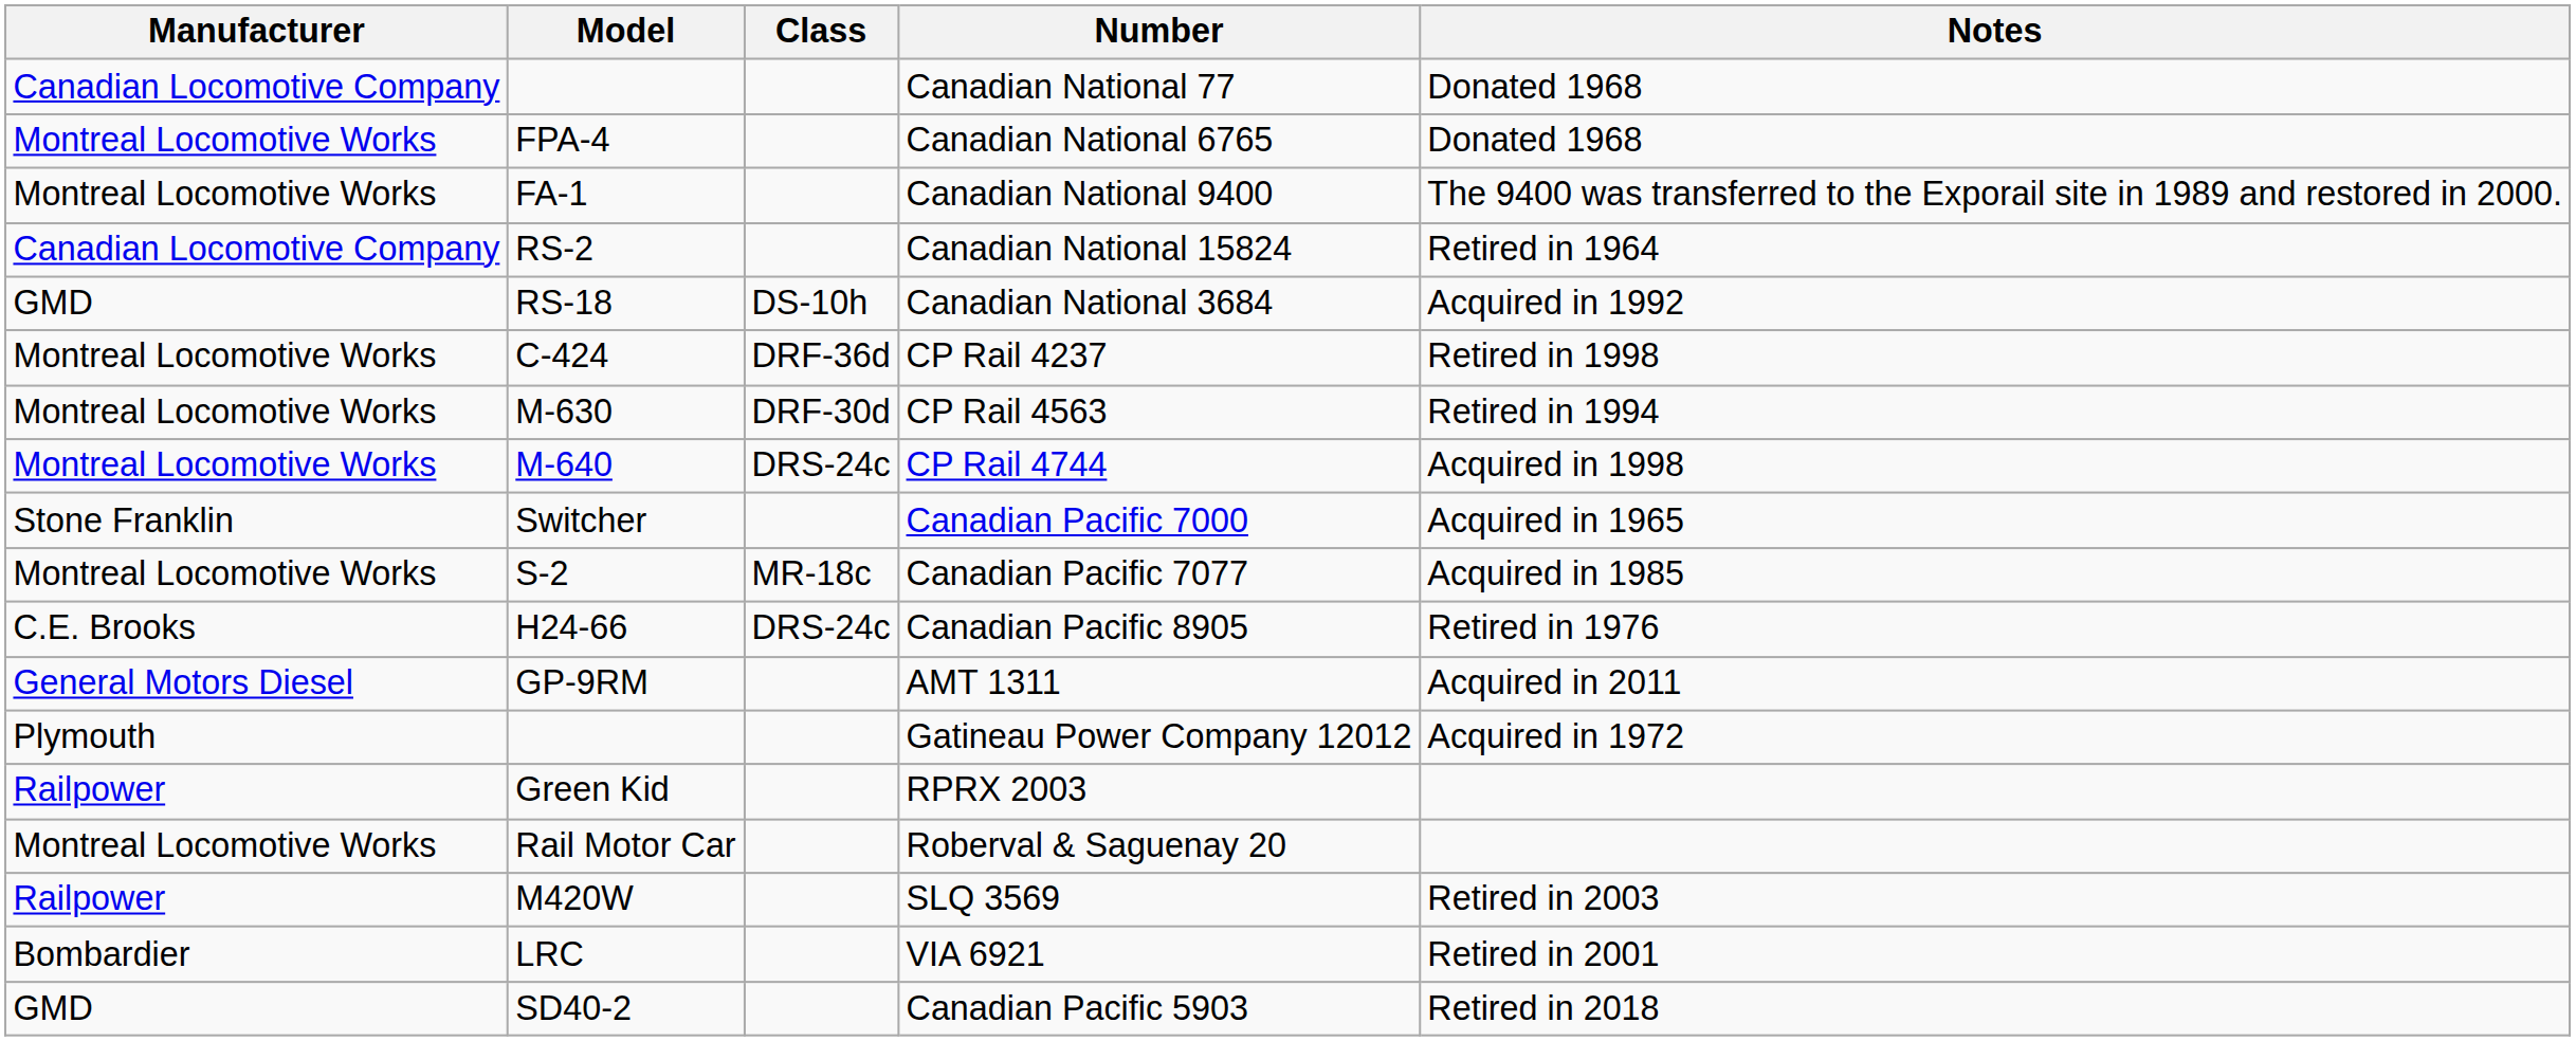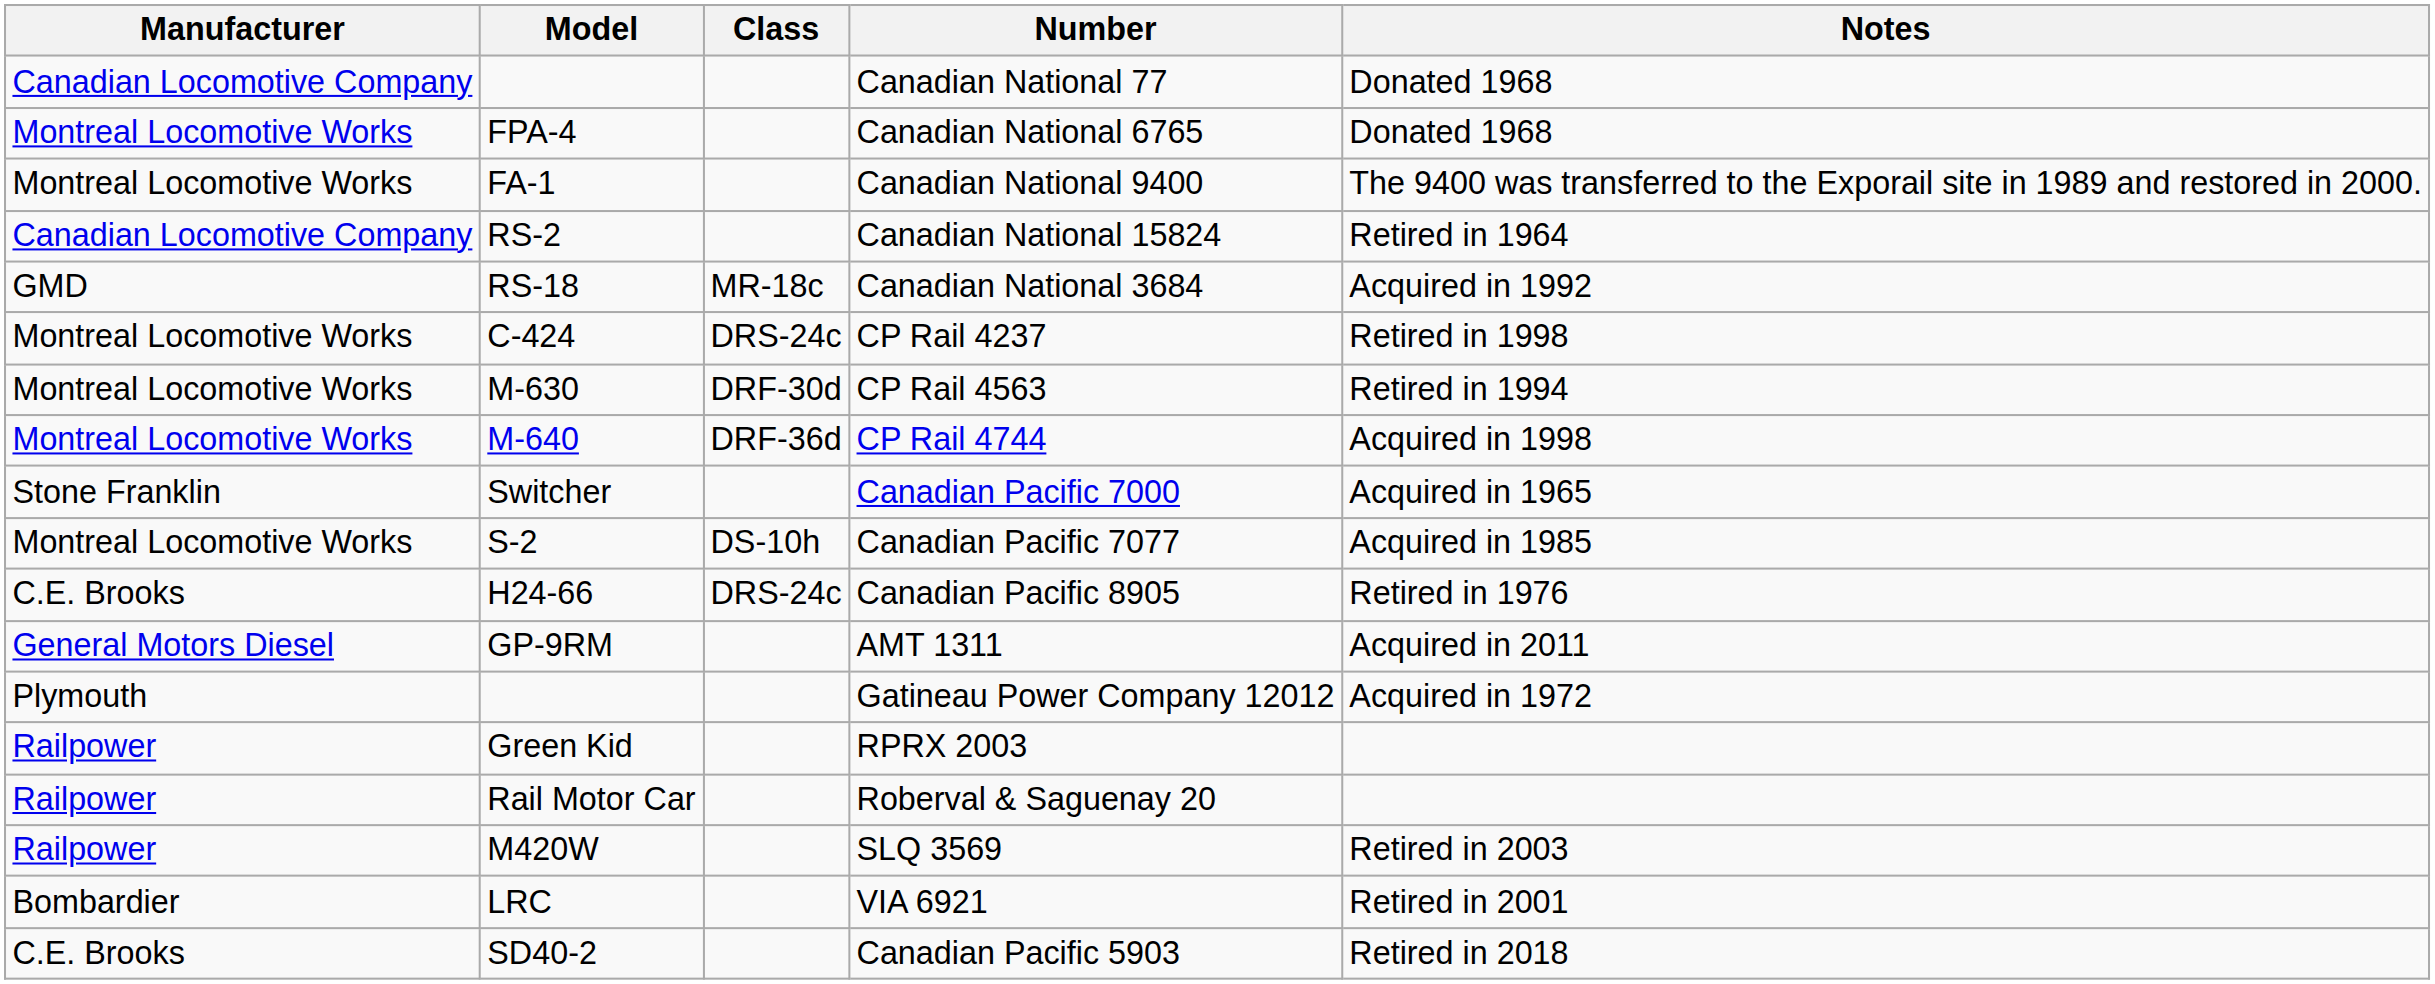 <table class="wikitable">
 <tr>
 <th>Manufacturer</th>
 <th>Model</th>
 <th>Class</th>
 <th>Number</th>
 <th>Notes</th>
 </tr>
 <tr>
 <td><a href='#'>Canadian Locomotive Company</a></td>
 <td></td>
 <td></td>
 <td>Canadian National 77</td>
 <td>Donated 1968</td>
 </tr>
 <tr>
 <td><a href='#'>Montreal Locomotive Works</a></td>
 <td>FPA-4</td>
 <td></td>
 <td>Canadian National 6765</td>
 <td>Donated 1968</td>
 </tr>
 <tr>
 <td>Montreal Locomotive Works</td>
 <td>FA-1</td>
 <td></td>
 <td>Canadian National 9400</td>
 <td>The 9400 was transferred to the Exporail site in 1989 and restored in 2000.</td>
 </tr>
 <tr>
 <td><a href='#'>Canadian Locomotive Company</a></td>
 <td>RS-2</td>
 <td></td>
 <td>Canadian National 15824</td>
 <td>Retired in 1964</td>
 </tr>
 <tr>
 <td>GMD</td>
 <td>RS-18</td>
-<td>DS-10h</td>
+<td>MR-18c</td>
 <td>Canadian National 3684</td>
 <td>Acquired in 1992</td>
 </tr>
 <tr>
 <td>Montreal Locomotive Works</td>
 <td>C-424</td>
-<td>DRF-36d</td>
+<td>DRS-24c</td>
 <td>CP Rail 4237</td>
 <td>Retired in 1998</td>
 </tr>
 <tr>
 <td>Montreal Locomotive Works</td>
 <td>M-630</td>
 <td>DRF-30d</td>
 <td>CP Rail 4563</td>
 <td>Retired in 1994</td>
 </tr>
 <tr>
 <td><a href='#'>Montreal Locomotive Works</a></td>
 <td><a href='#'>M-640</a></td>
-<td>DRS-24c</td>
+<td>DRF-36d</td>
 <td><a href='#'>CP Rail 4744</a></td>
 <td>Acquired in 1998</td>
 </tr>
 <tr>
 <td>Stone Franklin</td>
 <td>Switcher</td>
 <td></td>
 <td><a href='#'>Canadian Pacific 7000</a></td>
 <td>Acquired in 1965</td>
 </tr>
 <tr>
 <td>Montreal Locomotive Works</td>
 <td>S-2</td>
-<td>MR-18c</td>
+<td>DS-10h</td>
 <td>Canadian Pacific 7077</td>
 <td>Acquired in 1985</td>
 </tr>
 <tr>
 <td>C.E. Brooks</td>
 <td>H24-66</td>
 <td>DRS-24c</td>
 <td>Canadian Pacific 8905</td>
 <td>Retired in 1976</td>
 </tr>
 <tr>
 <td><a href='#'>General Motors Diesel</a></td>
 <td>GP-9RM</td>
 <td></td>
 <td>AMT 1311</td>
 <td>Acquired in 2011</td>
 </tr>
 <tr>
 <td>Plymouth</td>
 <td></td>
 <td></td>
 <td>Gatineau Power Company 12012</td>
 <td>Acquired in 1972</td>
 </tr>
 <tr>
 <td><a href='#'>Railpower</a></td>
 <td>Green Kid</td>
 <td></td>
 <td>RPRX 2003</td>
 <td></td>
 </tr>
 <tr>
-<td>Montreal Locomotive Works</td>
+<td><a href='#'>Railpower</a></td>
 <td>Rail Motor Car</td>
 <td></td>
 <td>Roberval & Saguenay 20</td>
 <td></td>
 </tr>
 <tr>
 <td><a href='#'>Railpower</a></td>
 <td>M420W</td>
 <td></td>
 <td>SLQ 3569</td>
 <td>Retired in 2003</td>
 </tr>
 <tr>
 <td>Bombardier</td>
 <td>LRC</td>
 <td></td>
 <td>VIA 6921</td>
 <td>Retired in 2001</td>
 </tr>
 <tr>
-<td>GMD</td>
+<td>C.E. Brooks</td>
 <td>SD40-2</td>
 <td></td>
 <td>Canadian Pacific 5903</td>
 <td>Retired in 2018</td>
 </tr>
 </table>
